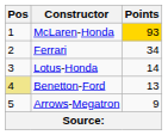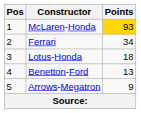 <table class="wikitable" style="font-size: 95%;">
 <tr>
 <th>Pos</th>
 <th>Constructor</th>
 <th>Points</th>
 </tr>
 <tr>
 <td>1</td>
 <td> <a href='#'>McLaren</a>-<a href='#'>Honda</a></td>
 <td align=right style="background: gold;">93</td>
 </tr>
 <tr>
 <td>2</td>
 <td> <a href='#'>Ferrari</a></td>
 <td align=right>34</td>
 </tr>
 <tr>
 <td>3</td>
 <td> <a href='#'>Lotus</a>-<a href='#'>Honda</a></td>
-<td align=right>14</td>
+<td align=right>18</td>
 </tr>
 <tr>
-<td style="background: khaki;">4</td>
+<td>4</td>
 <td> <a href='#'>Benetton</a>-<a href='#'>Ford</a></td>
 <td align=right>13</td>
 </tr>
 <tr>
 <td>5</td>
 <td> <a href='#'>Arrows</a>-<a href='#'>Megatron</a></td>
 <td align=right>9</td>
 </tr>
 <tr>
 <th colspan=4>Source: </th>
 </tr>
 </table>
